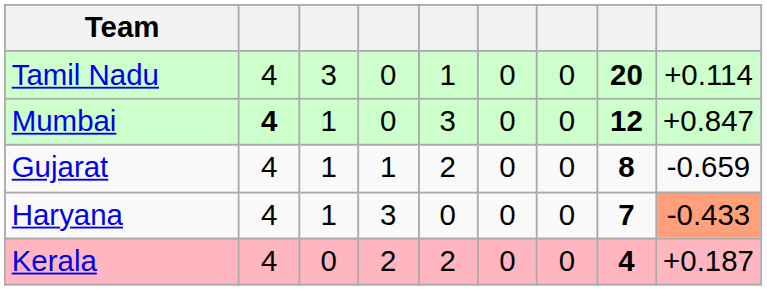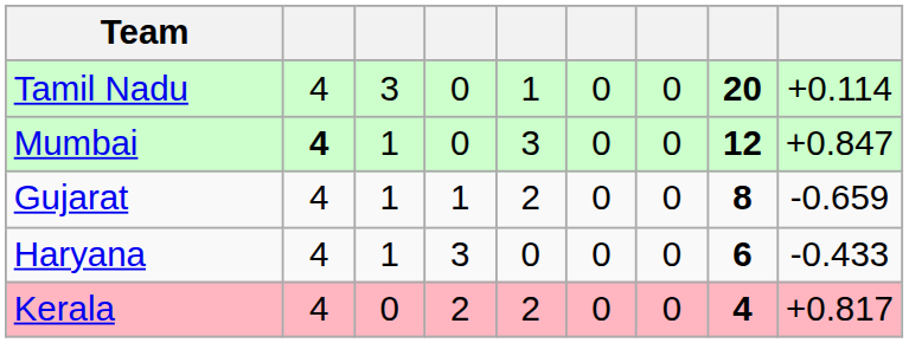 <table class="wikitable" style="text-align:center">
 <tr>
 <th style="width:120px">Team</th>
 <th style="width:25px"></th>
 <th style="width:25px"></th>
 <th style="width:25px"></th>
 <th style="width:25px"></th>
 <th style="width:25px"></th>
 <th style="width:25px"></th>
 <th style="width:25px"></th>
 <th style="width:40px;"></th>
 </tr>
 <tr style="background:#cfc;">
 <td style="text-align:left"><a href='#'>Tamil Nadu</a></td>
 <td>4</td>
 <td>3</td>
 <td>0</td>
 <td>1</td>
 <td>0</td>
 <td>0</td>
 <td><strong>20</strong></td>
 <td>+0.114</td>
 </tr>
 <tr style="background:#cfc;">
 <td style="text-align:left"><a href='#'>Mumbai</a></td>
 <td><strong>4</strong></td>
 <td>1</td>
 <td>0</td>
 <td>3</td>
 <td>0</td>
 <td>0</td>
 <td><strong>12</strong></td>
 <td>+0.847</td>
 </tr>
 <tr>
 <td style="text-align:left"><a href='#'>Gujarat</a></td>
 <td>4</td>
 <td>1</td>
 <td>1</td>
 <td>2</td>
 <td>0</td>
 <td>0</td>
 <td><strong>8</strong></td>
 <td>-0.659</td>
 </tr>
 <tr>
 <td style="text-align:left"><a href='#'>Haryana</a></td>
 <td>4</td>
 <td>1</td>
 <td>3</td>
 <td>0</td>
 <td>0</td>
 <td>0</td>
-<td><strong>7</strong></td>
-<td style="background: lightsalmon;">-0.433</td>
+<td><strong>6</strong></td>
+<td>-0.433</td>
 </tr>
 <tr style="background:lightpink;">
 <td style="text-align:left"><a href='#'>Kerala</a></td>
 <td>4</td>
 <td>0</td>
 <td>2</td>
 <td>2</td>
 <td>0</td>
 <td>0</td>
 <td><strong>4</strong></td>
-<td>+0.187</td>
+<td>+0.817</td>
 </tr>
 </table>
